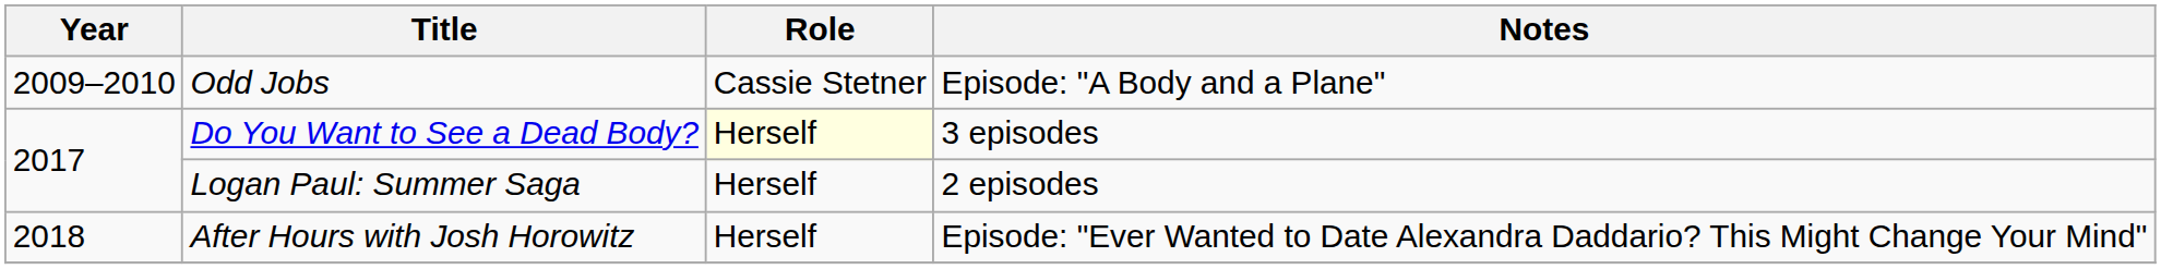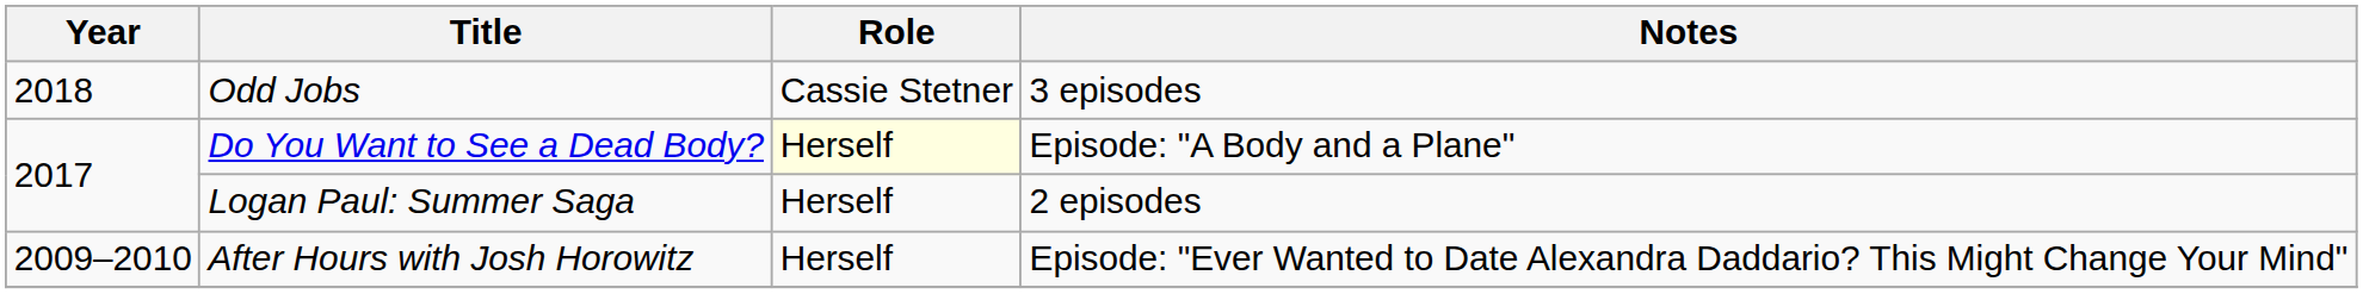 <table class="wikitable sortable">
 <tr>
 <th>Year</th>
 <th>Title</th>
 <th>Role</th>
 <th>Notes</th>
 </tr>
 <tr>
-<td>2009–2010</td>
+<td>2018</td>
 <td><em>Odd Jobs</em></td>
 <td>Cassie Stetner</td>
-<td>Episode: "A Body and a Plane"</td>
+<td>3 episodes</td>
 </tr>
 <tr>
 <td rowspan="2">2017</td>
 <td><em><a href='#'>Do You Want to See a Dead Body?</a></em></td>
 <td style="background: lightyellow;">Herself</td>
-<td>3 episodes</td>
+<td>Episode: "A Body and a Plane"</td>
 </tr>
 <tr>
 <td><em>Logan Paul: Summer Saga</em></td>
 <td>Herself</td>
 <td>2 episodes</td>
 </tr>
 <tr>
-<td>2018</td>
+<td>2009–2010</td>
 <td><em>After Hours with Josh Horowitz</em></td>
 <td>Herself</td>
 <td>Episode: "Ever Wanted to Date Alexandra Daddario? This Might Change Your Mind"</td>
 </tr>
 <tr>
 </tr>
 </table>
